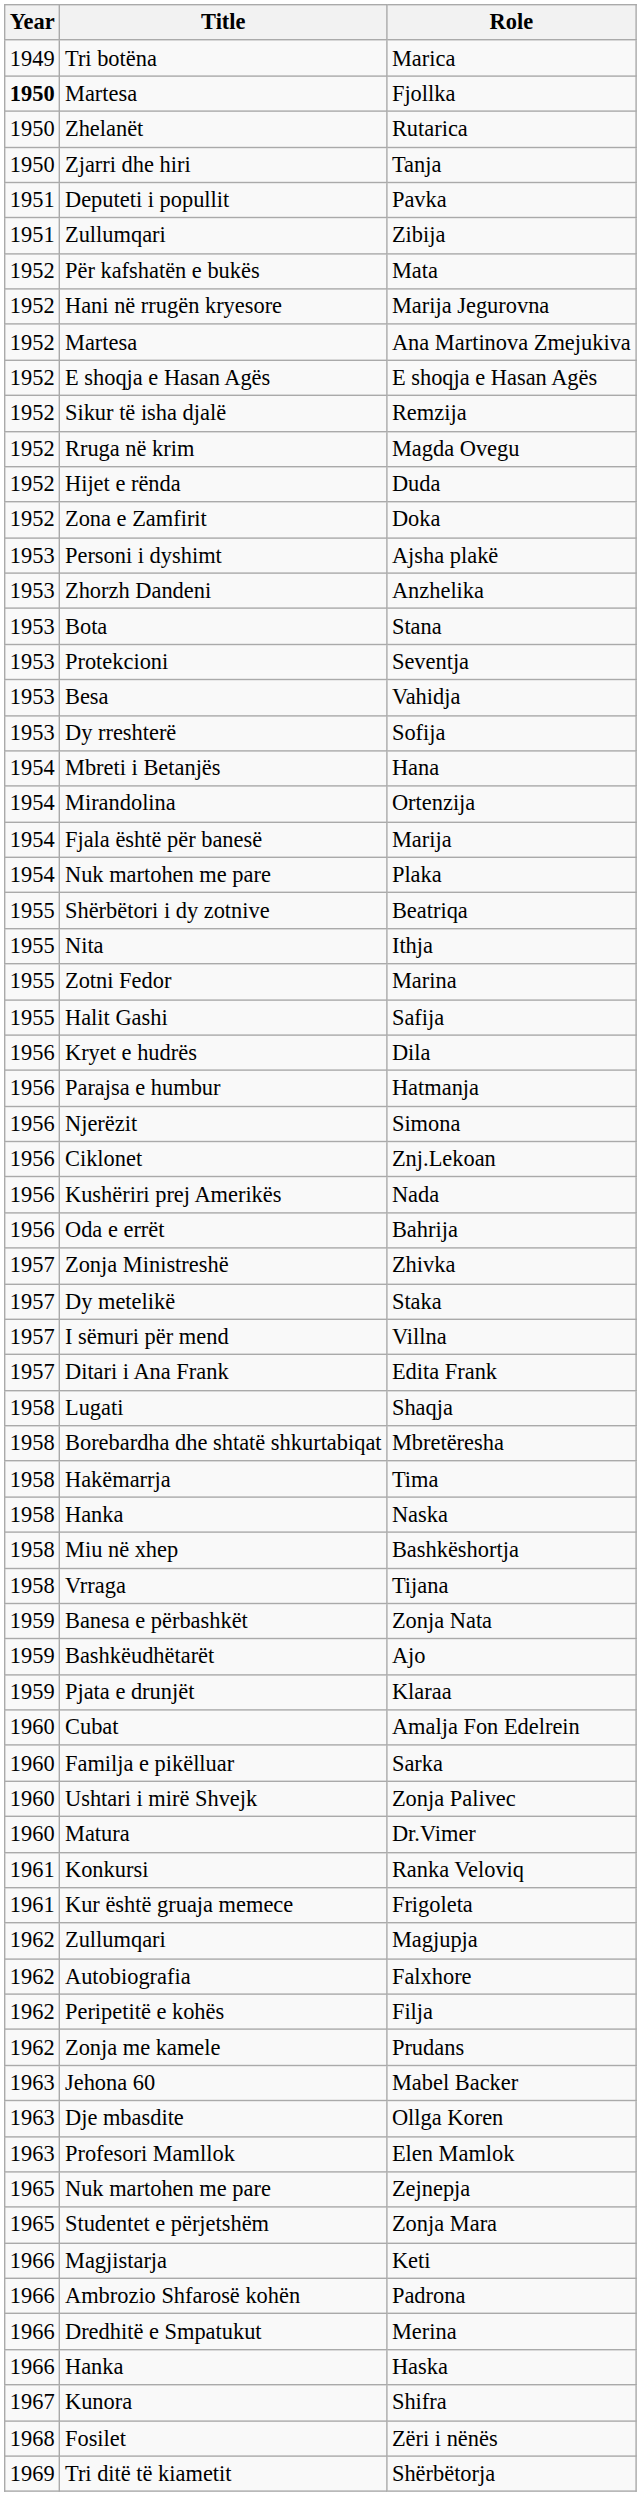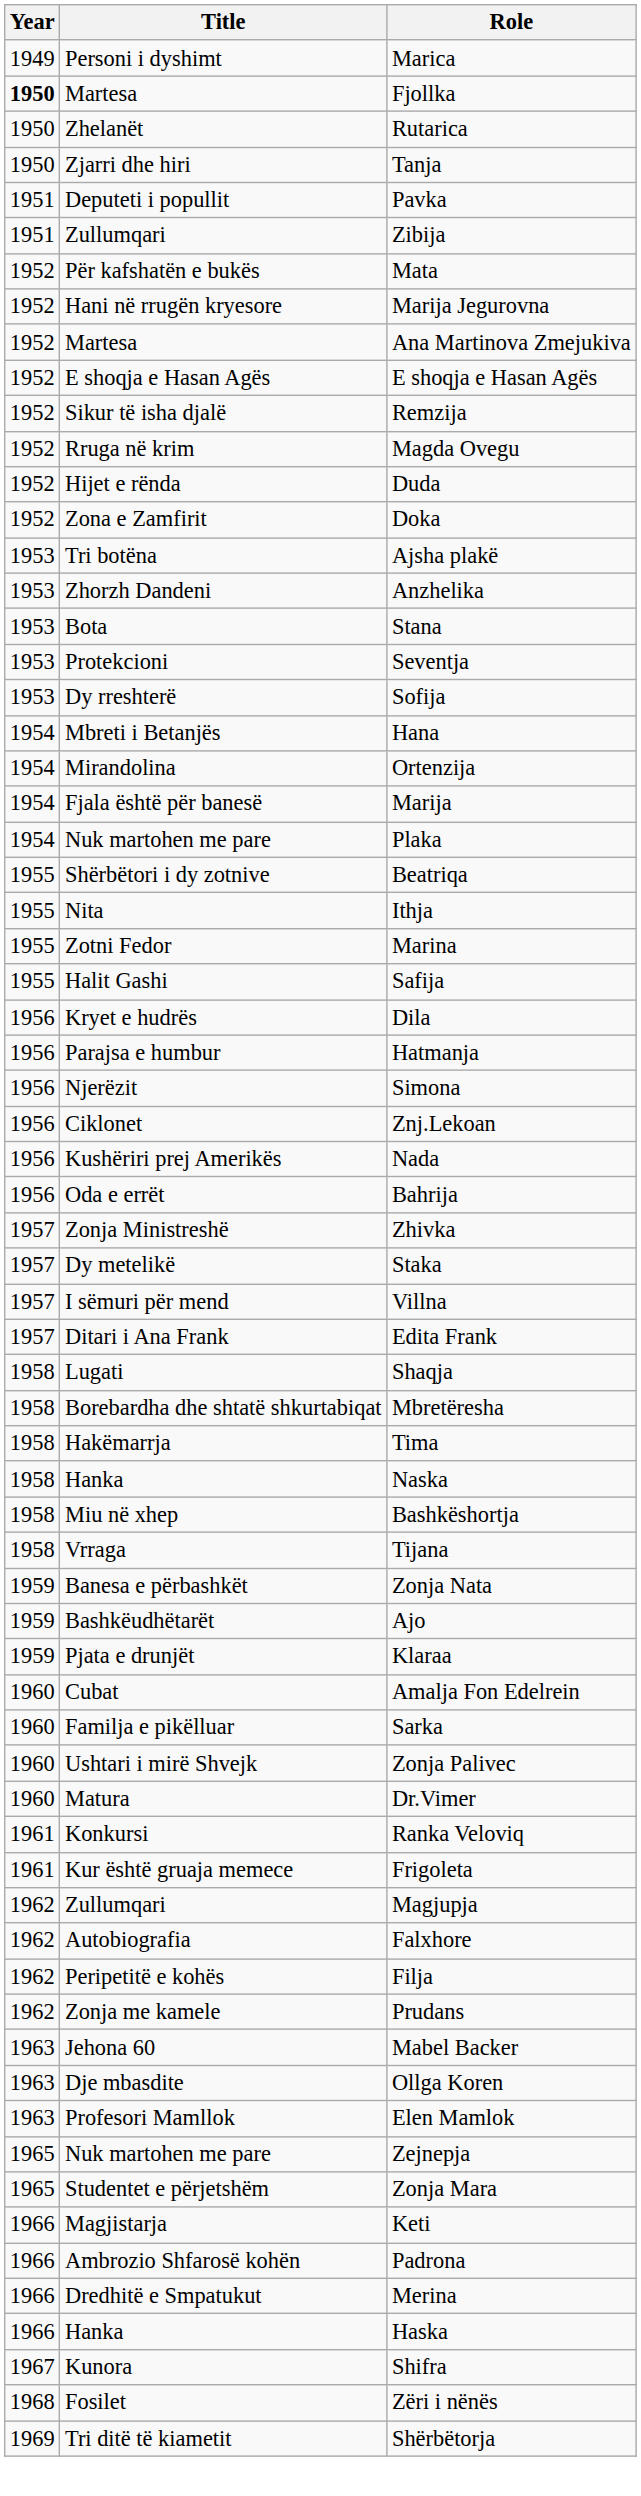 <table class="wikitable">
 <tr>
 <th>Year</th>
 <th>Title</th>
 <th>Role</th>
 </tr>
 <tr>
 <td>1949</td>
-<td>Tri botëna</td>
+<td>Personi i dyshimt</td>
 <td>Marica</td>
 </tr>
 <tr>
 <td><strong>1950</strong></td>
 <td>Martesa</td>
 <td>Fjollka</td>
 </tr>
 <tr>
 <td>1950</td>
 <td>Zhelanët</td>
 <td>Rutarica</td>
 </tr>
 <tr>
 <td>1950</td>
 <td>Zjarri dhe hiri</td>
 <td>Tanja</td>
 </tr>
 <tr>
 <td>1951</td>
 <td>Deputeti i popullit</td>
 <td>Pavka</td>
 </tr>
 <tr>
 <td>1951</td>
 <td>Zullumqari</td>
 <td>Zibija</td>
 </tr>
 <tr>
 <td>1952</td>
 <td>Për kafshatën e bukës</td>
 <td>Mata</td>
 </tr>
 <tr>
 <td>1952</td>
 <td>Hani në rrugën kryesore</td>
 <td>Marija Jegurovna</td>
 </tr>
 <tr>
 <td>1952</td>
 <td>Martesa</td>
 <td>Ana Martinova Zmejukiva</td>
 </tr>
 <tr>
 <td>1952</td>
 <td>E shoqja e Hasan Agës</td>
 <td>E shoqja e Hasan Agës</td>
 </tr>
 <tr>
 <td>1952</td>
 <td>Sikur të isha djalë</td>
 <td>Remzija</td>
 </tr>
 <tr>
 <td>1952</td>
 <td>Rruga në krim</td>
 <td>Magda Ovegu</td>
 </tr>
 <tr>
 <td>1952</td>
 <td>Hijet e rënda</td>
 <td>Duda</td>
 </tr>
 <tr>
 <td>1952</td>
 <td>Zona e Zamfirit</td>
 <td>Doka</td>
 </tr>
 <tr>
 <td>1953</td>
-<td>Personi i dyshimt</td>
+<td>Tri botëna</td>
 <td>Ajsha plakë</td>
 </tr>
 <tr>
 <td>1953</td>
 <td>Zhorzh Dandeni</td>
 <td>Anzhelika</td>
 </tr>
 <tr>
 <td>1953</td>
 <td>Bota</td>
 <td>Stana</td>
 </tr>
 <tr>
 <td>1953</td>
 <td>Protekcioni</td>
 <td>Seventja</td>
-</tr>
-<tr>
-<td>1953</td>
-<td>Besa</td>
-<td>Vahidja</td>
 </tr>
 <tr>
 <td>1953</td>
 <td>Dy rreshterë</td>
 <td>Sofija</td>
 </tr>
 <tr>
 <td>1954</td>
 <td>Mbreti i Betanjës</td>
 <td>Hana</td>
 </tr>
 <tr>
 <td>1954</td>
 <td>Mirandolina</td>
 <td>Ortenzija</td>
 </tr>
 <tr>
 <td>1954</td>
 <td>Fjala është për banesë</td>
 <td>Marija</td>
 </tr>
 <tr>
 <td>1954</td>
 <td>Nuk martohen me pare</td>
 <td>Plaka</td>
 </tr>
 <tr>
 <td>1955</td>
 <td>Shërbëtori i dy zotnive</td>
 <td>Beatriqa</td>
 </tr>
 <tr>
 <td>1955</td>
 <td>Nita</td>
 <td>Ithja</td>
 </tr>
 <tr>
 <td>1955</td>
 <td>Zotni Fedor</td>
 <td>Marina</td>
 </tr>
 <tr>
 <td>1955</td>
 <td>Halit Gashi</td>
 <td>Safija</td>
 </tr>
 <tr>
 <td>1956</td>
 <td>Kryet e hudrës</td>
 <td>Dila</td>
 </tr>
 <tr>
 <td>1956</td>
 <td>Parajsa e humbur</td>
 <td>Hatmanja</td>
 </tr>
 <tr>
 <td>1956</td>
 <td>Njerëzit</td>
 <td>Simona</td>
 </tr>
 <tr>
 <td>1956</td>
 <td>Ciklonet</td>
 <td>Znj.Lekoan</td>
 </tr>
 <tr>
 <td>1956</td>
 <td>Kushëriri prej Amerikës</td>
 <td>Nada</td>
 </tr>
 <tr>
 <td>1956</td>
 <td>Oda e errët</td>
 <td>Bahrija</td>
 </tr>
 <tr>
 <td>1957</td>
 <td>Zonja Ministreshë</td>
 <td>Zhivka</td>
 </tr>
 <tr>
 <td>1957</td>
 <td>Dy metelikë</td>
 <td>Staka</td>
 </tr>
 <tr>
 <td>1957</td>
 <td>I sëmuri për mend</td>
 <td>Villna</td>
 </tr>
 <tr>
 <td>1957</td>
 <td>Ditari i Ana Frank</td>
 <td>Edita Frank</td>
 </tr>
 <tr>
 <td>1958</td>
 <td>Lugati</td>
 <td>Shaqja</td>
 </tr>
 <tr>
 <td>1958</td>
 <td>Borebardha dhe shtatë shkurtabiqat</td>
 <td>Mbretëresha</td>
 </tr>
 <tr>
 <td>1958</td>
 <td>Hakëmarrja</td>
 <td>Tima</td>
 </tr>
 <tr>
 <td>1958</td>
 <td>Hanka</td>
 <td>Naska</td>
 </tr>
 <tr>
 <td>1958</td>
 <td>Miu në xhep</td>
 <td>Bashkëshortja</td>
 </tr>
 <tr>
 <td>1958</td>
 <td>Vrraga</td>
 <td>Tijana</td>
 </tr>
 <tr>
 <td>1959</td>
 <td>Banesa e përbashkët</td>
 <td>Zonja Nata</td>
 </tr>
 <tr>
 <td>1959</td>
 <td>Bashkëudhëtarët</td>
 <td>Ajo</td>
 </tr>
 <tr>
 <td>1959</td>
 <td>Pjata e drunjët</td>
 <td>Klaraa</td>
 </tr>
 <tr>
 <td>1960</td>
 <td>Cubat</td>
 <td>Amalja Fon Edelrein</td>
 </tr>
 <tr>
 <td>1960</td>
 <td>Familja e pikëlluar</td>
 <td>Sarka</td>
 </tr>
 <tr>
 <td>1960</td>
 <td>Ushtari i mirë Shvejk</td>
 <td>Zonja Palivec</td>
 </tr>
 <tr>
 <td>1960</td>
 <td>Matura</td>
 <td>Dr.Vimer</td>
 </tr>
 <tr>
 <td>1961</td>
 <td>Konkursi</td>
 <td>Ranka Veloviq</td>
 </tr>
 <tr>
 <td>1961</td>
 <td>Kur është gruaja memece</td>
 <td>Frigoleta</td>
 </tr>
 <tr>
 <td>1962</td>
 <td>Zullumqari</td>
 <td>Magjupja</td>
 </tr>
 <tr>
 <td>1962</td>
 <td>Autobiografia</td>
 <td>Falxhore</td>
 </tr>
 <tr>
 <td>1962</td>
 <td>Peripetitë e kohës</td>
 <td>Filja</td>
 </tr>
 <tr>
 <td>1962</td>
 <td>Zonja me kamele</td>
 <td>Prudans</td>
 </tr>
 <tr>
 <td>1963</td>
 <td>Jehona 60</td>
 <td>Mabel Backer</td>
 </tr>
 <tr>
 <td>1963</td>
 <td>Dje mbasdite</td>
 <td>Ollga Koren</td>
 </tr>
 <tr>
 <td>1963</td>
 <td>Profesori Mamllok</td>
 <td>Elen Mamlok</td>
 </tr>
 <tr>
 <td>1965</td>
 <td>Nuk martohen me pare</td>
 <td>Zejnepja</td>
 </tr>
 <tr>
 <td>1965</td>
 <td>Studentet e përjetshëm</td>
 <td>Zonja Mara</td>
 </tr>
 <tr>
 <td>1966</td>
 <td>Magjistarja</td>
 <td>Keti</td>
 </tr>
 <tr>
 <td>1966</td>
 <td>Ambrozio Shfarosë kohën</td>
 <td>Padrona</td>
 </tr>
 <tr>
 <td>1966</td>
 <td>Dredhitë e Smpatukut</td>
 <td>Merina</td>
 </tr>
 <tr>
 <td>1966</td>
 <td>Hanka</td>
 <td>Haska</td>
 </tr>
 <tr>
 <td>1967</td>
 <td>Kunora</td>
 <td>Shifra</td>
 </tr>
 <tr>
 <td>1968</td>
 <td>Fosilet</td>
 <td>Zëri i nënës</td>
 </tr>
 <tr>
 <td>1969</td>
 <td>Tri ditë të kiametit</td>
 <td>Shërbëtorja</td>
 </tr>
 </table>
